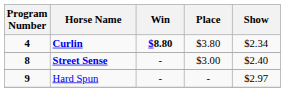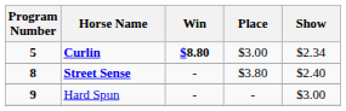 <table class="wikitable sortable" style="font-size:90%">
 <tr>
 <th width="48px">Program <br> Number</th>
 <th width="110px">Horse Name <br></th>
 <th width="58px">Win <br></th>
 <th width="58px">Place <br></th>
 <th width="58px">Show</th>
 </tr>
 <tr>
-<td align=center><strong>4</strong></td>
+<td align=center><strong>5</strong></td>
 <td><strong><a href='#'>Curlin</a></strong></td>
 <td align=center><strong><a href='#'>$</a>8.80</strong></td>
-<td align=center>$3.80</td>
+<td align=center>$3.00</td>
 <td align=center>$2.34</td>
 </tr>
 <tr>
 </tr>
 <tr>
 <td align=center><strong>8</strong></td>
 <td><strong><a href='#'>Street Sense</a></strong></td>
 <td align=center>-</td>
-<td align=center>$3.00</td>
+<td align=center>$3.80</td>
 <td align=center>$2.40</td>
 </tr>
 <tr>
 </tr>
 <tr>
 <td align=center><strong>9</strong></td>
 <td><a href='#'>Hard Spun</a></td>
 <td align=center>-</td>
 <td align=center>-</td>
-<td align=center>$2.97</td>
+<td align=center>$3.00</td>
 </tr>
 <tr>
 </tr>
 </table>
